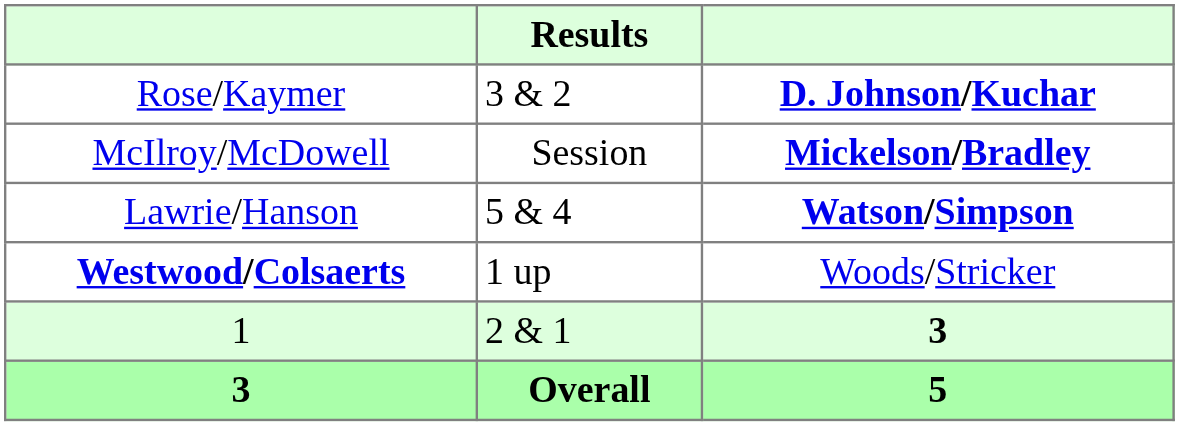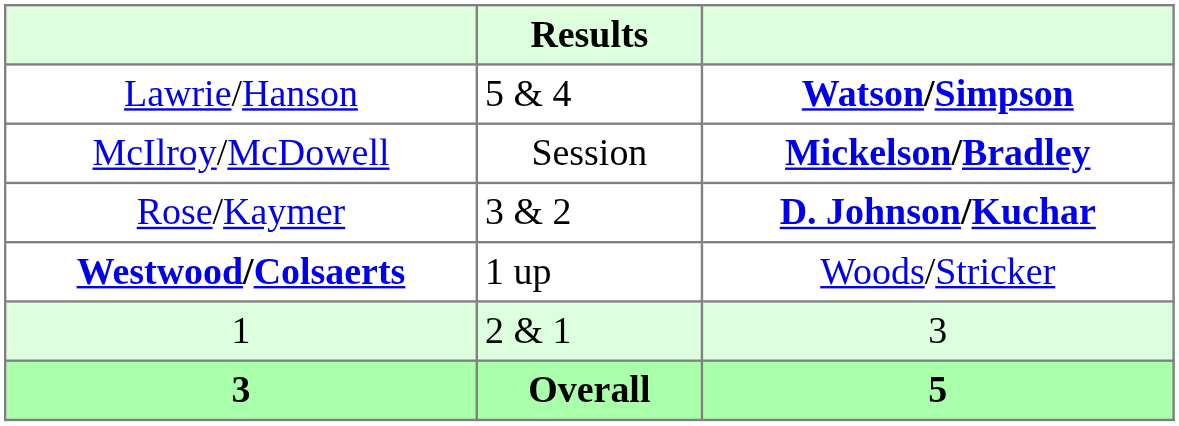 <table border="1" cellpadding="3" style="border-collapse:collapse; text-align:center;">
 <tr style="background:#dfd;">
 <th style="width:12em;"></th>
 <th style="width:5.5em;">Results</th>
 <th style="width:12em;"></th>
 </tr>
 <tr>
-<td><a href='#'>Rose</a>/<a href='#'>Kaymer</a></td>
-<td align=left> 3 & 2</td>
-<td><strong><a href='#'>D. Johnson</a>/<a href='#'>Kuchar</a></strong></td>
+<td><a href='#'>Lawrie</a>/<a href='#'>Hanson</a></td>
+<td align=left> 5 & 4</td>
+<td><strong><a href='#'>Watson</a>/<a href='#'>Simpson</a></strong></td>
 </tr>
 <tr>
 <td><a href='#'>McIlroy</a>/<a href='#'>McDowell</a></td>
 <td>Session</td>
 <td><strong><a href='#'>Mickelson</a>/<a href='#'>Bradley</a></strong></td>
 </tr>
 <tr>
-<td><a href='#'>Lawrie</a>/<a href='#'>Hanson</a></td>
-<td align=left> 5 & 4</td>
-<td><strong><a href='#'>Watson</a>/<a href='#'>Simpson</a></strong></td>
+<td><a href='#'>Rose</a>/<a href='#'>Kaymer</a></td>
+<td align=left> 3 & 2</td>
+<td><strong><a href='#'>D. Johnson</a>/<a href='#'>Kuchar</a></strong></td>
 </tr>
 <tr>
 <td><strong><a href='#'>Westwood</a>/<a href='#'>Colsaerts</a></strong></td>
 <td align=left> 1 up</td>
 <td><a href='#'>Woods</a>/<a href='#'>Stricker</a></td>
 </tr>
 <tr style="background:#dfd;">
 <td>1</td>
 <td align=left> 2 & 1</td>
-<td><strong>3</strong></td>
+<td>3</td>
 </tr>
 <tr style="background:#afa;">
 <th>3</th>
 <th>Overall</th>
 <th>5</th>
 </tr>
 </table>
